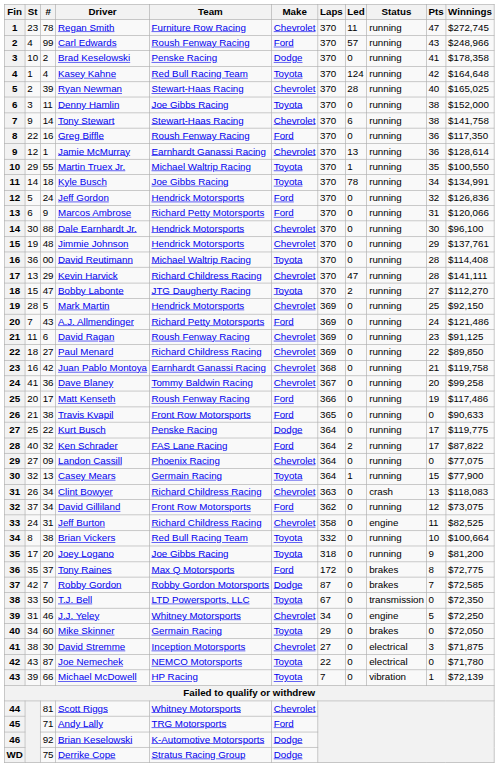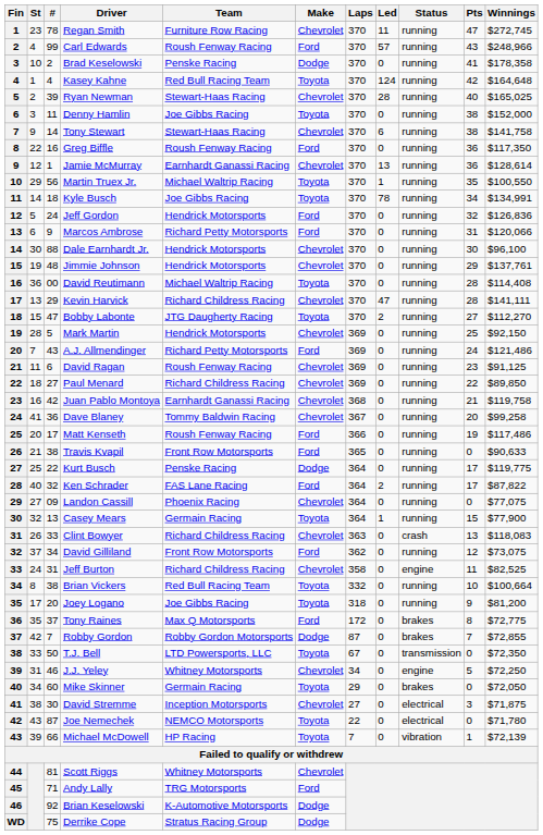 <table class="wikitable sortable">
 <tr>
 <th>Fin</th>
 <th>St</th>
 <th>#</th>
 <th>Driver</th>
 <th>Team</th>
 <th>Make</th>
 <th>Laps</th>
 <th>Led</th>
 <th>Status</th>
 <th>Pts</th>
 <th>Winnings</th>
 </tr>
 <tr>
 <th>1</th>
 <td>23</td>
 <td>78</td>
 <td><a href='#'>Regan Smith</a></td>
 <td><a href='#'>Furniture Row Racing</a></td>
 <td><a href='#'>Chevrolet</a></td>
 <td>370</td>
 <td>11</td>
 <td>running</td>
 <td>47</td>
 <td>$272,745</td>
 </tr>
 <tr>
 <th>2</th>
 <td>4</td>
 <td>99</td>
 <td><a href='#'>Carl Edwards</a></td>
 <td><a href='#'>Roush Fenway Racing</a></td>
 <td><a href='#'>Ford</a></td>
 <td>370</td>
 <td>57</td>
 <td>running</td>
 <td>43</td>
 <td>$248,966</td>
 </tr>
 <tr>
 <th>3</th>
 <td>10</td>
 <td>2</td>
 <td><a href='#'>Brad Keselowski</a></td>
 <td><a href='#'>Penske Racing</a></td>
 <td><a href='#'>Dodge</a></td>
 <td>370</td>
 <td>0</td>
 <td>running</td>
 <td>41</td>
 <td>$178,358</td>
 </tr>
 <tr>
 <th>4</th>
 <td>1</td>
 <td>4</td>
 <td><a href='#'>Kasey Kahne</a></td>
 <td><a href='#'>Red Bull Racing Team</a></td>
 <td><a href='#'>Toyota</a></td>
 <td>370</td>
 <td>124</td>
 <td>running</td>
 <td>42</td>
 <td>$164,648</td>
 </tr>
 <tr>
 <th>5</th>
 <td>2</td>
 <td>39</td>
 <td><a href='#'>Ryan Newman</a></td>
 <td><a href='#'>Stewart-Haas Racing</a></td>
 <td><a href='#'>Chevrolet</a></td>
 <td>370</td>
 <td>28</td>
 <td>running</td>
 <td>40</td>
 <td>$165,025</td>
 </tr>
 <tr>
 <th>6</th>
 <td>3</td>
 <td>11</td>
 <td><a href='#'>Denny Hamlin</a></td>
 <td><a href='#'>Joe Gibbs Racing</a></td>
 <td><a href='#'>Toyota</a></td>
 <td>370</td>
 <td>0</td>
 <td>running</td>
 <td>38</td>
 <td>$152,000</td>
 </tr>
 <tr>
 <th>7</th>
 <td>9</td>
 <td>14</td>
 <td><a href='#'>Tony Stewart</a></td>
 <td><a href='#'>Stewart-Haas Racing</a></td>
 <td><a href='#'>Chevrolet</a></td>
 <td>370</td>
 <td>6</td>
 <td>running</td>
 <td>38</td>
 <td>$141,758</td>
 </tr>
 <tr>
 <th>8</th>
 <td>22</td>
 <td>16</td>
 <td><a href='#'>Greg Biffle</a></td>
 <td><a href='#'>Roush Fenway Racing</a></td>
 <td><a href='#'>Ford</a></td>
 <td>370</td>
 <td>0</td>
 <td>running</td>
 <td>36</td>
 <td>$117,350</td>
 </tr>
 <tr>
 <th>9</th>
 <td>12</td>
 <td>1</td>
 <td><a href='#'>Jamie McMurray</a></td>
 <td><a href='#'>Earnhardt Ganassi Racing</a></td>
 <td><a href='#'>Chevrolet</a></td>
 <td>370</td>
 <td>13</td>
 <td>running</td>
 <td>36</td>
 <td>$128,614</td>
 </tr>
 <tr>
 <th>10</th>
 <td>29</td>
-<td>55</td>
+<td>56</td>
 <td><a href='#'>Martin Truex Jr.</a></td>
 <td><a href='#'>Michael Waltrip Racing</a></td>
 <td><a href='#'>Toyota</a></td>
 <td>370</td>
 <td>1</td>
 <td>running</td>
 <td>35</td>
 <td>$100,550</td>
 </tr>
 <tr>
 <th>11</th>
 <td>14</td>
 <td>18</td>
 <td><a href='#'>Kyle Busch</a></td>
 <td><a href='#'>Joe Gibbs Racing</a></td>
 <td><a href='#'>Toyota</a></td>
 <td>370</td>
 <td>78</td>
 <td>running</td>
 <td>34</td>
 <td>$134,991</td>
 </tr>
 <tr>
 <th>12</th>
 <td>5</td>
 <td>24</td>
 <td><a href='#'>Jeff Gordon</a></td>
 <td><a href='#'>Hendrick Motorsports</a></td>
 <td><a href='#'>Ford</a></td>
 <td>370</td>
 <td>0</td>
 <td>running</td>
 <td>32</td>
 <td>$126,836</td>
 </tr>
 <tr>
 <th>13</th>
 <td>6</td>
 <td>9</td>
 <td><a href='#'>Marcos Ambrose</a></td>
 <td><a href='#'>Richard Petty Motorsports</a></td>
 <td><a href='#'>Ford</a></td>
 <td>370</td>
 <td>0</td>
 <td>running</td>
 <td>31</td>
 <td>$120,066</td>
 </tr>
 <tr>
 <th>14</th>
 <td>30</td>
 <td>88</td>
 <td><a href='#'>Dale Earnhardt Jr.</a></td>
 <td><a href='#'>Hendrick Motorsports</a></td>
 <td><a href='#'>Chevrolet</a></td>
 <td>370</td>
 <td>0</td>
 <td>running</td>
 <td>30</td>
 <td>$96,100</td>
 </tr>
 <tr>
 <th>15</th>
 <td>19</td>
 <td>48</td>
 <td><a href='#'>Jimmie Johnson</a></td>
 <td><a href='#'>Hendrick Motorsports</a></td>
 <td><a href='#'>Chevrolet</a></td>
 <td>370</td>
 <td>0</td>
 <td>running</td>
 <td>29</td>
 <td>$137,761</td>
 </tr>
 <tr>
 <th>16</th>
 <td>36</td>
 <td>00</td>
 <td><a href='#'>David Reutimann</a></td>
 <td><a href='#'>Michael Waltrip Racing</a></td>
 <td><a href='#'>Toyota</a></td>
 <td>370</td>
 <td>0</td>
 <td>running</td>
 <td>28</td>
 <td>$114,408</td>
 </tr>
 <tr>
 <th>17</th>
 <td>13</td>
 <td>29</td>
 <td><a href='#'>Kevin Harvick</a></td>
 <td><a href='#'>Richard Childress Racing</a></td>
 <td><a href='#'>Chevrolet</a></td>
 <td>370</td>
 <td>47</td>
 <td>running</td>
 <td>28</td>
 <td>$141,111</td>
 </tr>
 <tr>
 <th>18</th>
 <td>15</td>
 <td>47</td>
 <td><a href='#'>Bobby Labonte</a></td>
 <td><a href='#'>JTG Daugherty Racing</a></td>
 <td><a href='#'>Toyota</a></td>
 <td>370</td>
 <td>2</td>
 <td>running</td>
 <td>27</td>
 <td>$112,270</td>
 </tr>
 <tr>
 <th>19</th>
 <td>28</td>
 <td>5</td>
 <td><a href='#'>Mark Martin</a></td>
 <td><a href='#'>Hendrick Motorsports</a></td>
 <td><a href='#'>Chevrolet</a></td>
 <td>369</td>
 <td>0</td>
 <td>running</td>
 <td>25</td>
 <td>$92,150</td>
 </tr>
 <tr>
 <th>20</th>
 <td>7</td>
 <td>43</td>
 <td><a href='#'>A.J. Allmendinger</a></td>
 <td><a href='#'>Richard Petty Motorsports</a></td>
 <td><a href='#'>Ford</a></td>
 <td>369</td>
 <td>0</td>
 <td>running</td>
 <td>24</td>
 <td>$121,486</td>
 </tr>
 <tr>
 <th>21</th>
 <td>11</td>
 <td>6</td>
 <td><a href='#'>David Ragan</a></td>
 <td><a href='#'>Roush Fenway Racing</a></td>
 <td><a href='#'>Chevrolet</a></td>
 <td>369</td>
 <td>0</td>
 <td>running</td>
 <td>23</td>
 <td>$91,125</td>
 </tr>
 <tr>
 <th>22</th>
 <td>18</td>
 <td>27</td>
 <td><a href='#'>Paul Menard</a></td>
 <td><a href='#'>Richard Childress Racing</a></td>
 <td><a href='#'>Chevrolet</a></td>
 <td>369</td>
 <td>0</td>
 <td>running</td>
 <td>22</td>
 <td>$89,850</td>
 </tr>
 <tr>
 <th>23</th>
 <td>16</td>
 <td>42</td>
 <td><a href='#'>Juan Pablo Montoya</a></td>
 <td><a href='#'>Earnhardt Ganassi Racing</a></td>
 <td><a href='#'>Chevrolet</a></td>
 <td>368</td>
 <td>0</td>
 <td>running</td>
 <td>21</td>
 <td>$119,758</td>
 </tr>
 <tr>
 <th>24</th>
 <td>41</td>
 <td>36</td>
 <td><a href='#'>Dave Blaney</a></td>
 <td><a href='#'>Tommy Baldwin Racing</a></td>
 <td><a href='#'>Chevrolet</a></td>
 <td>367</td>
 <td>0</td>
 <td>running</td>
 <td>20</td>
 <td>$99,258</td>
 </tr>
 <tr>
 <th>25</th>
 <td>20</td>
 <td>17</td>
 <td><a href='#'>Matt Kenseth</a></td>
 <td><a href='#'>Roush Fenway Racing</a></td>
 <td><a href='#'>Ford</a></td>
 <td>366</td>
 <td>0</td>
 <td>running</td>
 <td>19</td>
 <td>$117,486</td>
 </tr>
 <tr>
 <th>26</th>
 <td>21</td>
 <td>38</td>
 <td><a href='#'>Travis Kvapil</a></td>
 <td><a href='#'>Front Row Motorsports</a></td>
 <td><a href='#'>Ford</a></td>
 <td>365</td>
 <td>0</td>
 <td>running</td>
 <td>0</td>
 <td>$90,633</td>
 </tr>
 <tr>
 <th>27</th>
 <td>25</td>
 <td>22</td>
 <td><a href='#'>Kurt Busch</a></td>
 <td><a href='#'>Penske Racing</a></td>
 <td><a href='#'>Dodge</a></td>
 <td>364</td>
 <td>0</td>
 <td>running</td>
 <td>17</td>
 <td>$119,775</td>
 </tr>
 <tr>
 <th>28</th>
 <td>40</td>
 <td>32</td>
 <td><a href='#'>Ken Schrader</a></td>
 <td><a href='#'>FAS Lane Racing</a></td>
 <td><a href='#'>Ford</a></td>
 <td>364</td>
 <td>2</td>
 <td>running</td>
 <td>17</td>
 <td>$87,822</td>
 </tr>
 <tr>
 <th>29</th>
 <td>27</td>
 <td>09</td>
 <td><a href='#'>Landon Cassill</a></td>
 <td><a href='#'>Phoenix Racing</a></td>
 <td><a href='#'>Chevrolet</a></td>
 <td>364</td>
 <td>0</td>
 <td>running</td>
 <td>0</td>
 <td>$77,075</td>
 </tr>
 <tr>
 <th>30</th>
 <td>32</td>
 <td>13</td>
 <td><a href='#'>Casey Mears</a></td>
 <td><a href='#'>Germain Racing</a></td>
 <td><a href='#'>Toyota</a></td>
 <td>364</td>
 <td>1</td>
 <td>running</td>
 <td>15</td>
 <td>$77,900</td>
 </tr>
 <tr>
 <th>31</th>
 <td>26</td>
-<td>34</td>
+<td>33</td>
 <td><a href='#'>Clint Bowyer</a></td>
 <td><a href='#'>Richard Childress Racing</a></td>
 <td><a href='#'>Chevrolet</a></td>
 <td>363</td>
 <td>0</td>
 <td>crash</td>
 <td>13</td>
 <td>$118,083</td>
 </tr>
 <tr>
 <th>32</th>
 <td>37</td>
 <td>34</td>
 <td><a href='#'>David Gilliland</a></td>
 <td><a href='#'>Front Row Motorsports</a></td>
 <td><a href='#'>Ford</a></td>
 <td>362</td>
 <td>0</td>
 <td>running</td>
 <td>12</td>
 <td>$73,075</td>
 </tr>
 <tr>
 <th>33</th>
 <td>24</td>
 <td>31</td>
 <td><a href='#'>Jeff Burton</a></td>
 <td><a href='#'>Richard Childress Racing</a></td>
 <td><a href='#'>Chevrolet</a></td>
 <td>358</td>
 <td>0</td>
 <td>engine</td>
 <td>11</td>
 <td>$82,525</td>
 </tr>
 <tr>
 <th>34</th>
 <td>8</td>
 <td>38</td>
 <td><a href='#'>Brian Vickers</a></td>
 <td><a href='#'>Red Bull Racing Team</a></td>
 <td><a href='#'>Toyota</a></td>
 <td>332</td>
 <td>0</td>
 <td>running</td>
 <td>10</td>
 <td>$100,664</td>
 </tr>
 <tr>
 <th>35</th>
 <td>17</td>
 <td>20</td>
 <td><a href='#'>Joey Logano</a></td>
 <td><a href='#'>Joe Gibbs Racing</a></td>
 <td><a href='#'>Toyota</a></td>
 <td>318</td>
 <td>0</td>
 <td>running</td>
 <td>9</td>
 <td>$81,200</td>
 </tr>
 <tr>
 <th>36</th>
 <td>35</td>
 <td>37</td>
 <td><a href='#'>Tony Raines</a></td>
 <td><a href='#'>Max Q Motorsports</a></td>
 <td><a href='#'>Ford</a></td>
 <td>172</td>
 <td>0</td>
 <td>brakes</td>
 <td>8</td>
 <td>$72,775</td>
 </tr>
 <tr>
 <th>37</th>
 <td>42</td>
 <td>7</td>
 <td><a href='#'>Robby Gordon</a></td>
 <td><a href='#'>Robby Gordon Motorsports</a></td>
 <td><a href='#'>Dodge</a></td>
 <td>87</td>
 <td>0</td>
 <td>brakes</td>
 <td>7</td>
-<td>$72,585</td>
+<td>$72,855</td>
 </tr>
 <tr>
 <th>38</th>
 <td>33</td>
 <td>50</td>
 <td><a href='#'>T.J. Bell</a></td>
 <td><a href='#'>LTD Powersports, LLC</a></td>
 <td><a href='#'>Toyota</a></td>
 <td>67</td>
 <td>0</td>
 <td>transmission</td>
 <td>0</td>
 <td>$72,350</td>
 </tr>
 <tr>
 <th>39</th>
 <td>31</td>
 <td>46</td>
 <td><a href='#'>J.J. Yeley</a></td>
 <td><a href='#'>Whitney Motorsports</a></td>
 <td><a href='#'>Chevrolet</a></td>
 <td>34</td>
 <td>0</td>
 <td>engine</td>
 <td>5</td>
 <td>$72,250</td>
 </tr>
 <tr>
 <th>40</th>
 <td>34</td>
 <td>60</td>
 <td><a href='#'>Mike Skinner</a></td>
 <td><a href='#'>Germain Racing</a></td>
 <td><a href='#'>Toyota</a></td>
 <td>29</td>
 <td>0</td>
 <td>brakes</td>
 <td>0</td>
 <td>$72,050</td>
 </tr>
 <tr>
 <th>41</th>
 <td>38</td>
 <td>30</td>
 <td><a href='#'>David Stremme</a></td>
 <td><a href='#'>Inception Motorsports</a></td>
 <td><a href='#'>Chevrolet</a></td>
 <td>27</td>
 <td>0</td>
 <td>electrical</td>
 <td>3</td>
 <td>$71,875</td>
 </tr>
 <tr>
 <th>42</th>
 <td>43</td>
 <td>87</td>
 <td><a href='#'>Joe Nemechek</a></td>
 <td><a href='#'>NEMCO Motorsports</a></td>
 <td><a href='#'>Toyota</a></td>
 <td>22</td>
 <td>0</td>
 <td>electrical</td>
 <td>0</td>
 <td>$71,780</td>
 </tr>
 <tr>
 <th>43</th>
 <td>39</td>
 <td>66</td>
 <td><a href='#'>Michael McDowell</a></td>
 <td><a href='#'>HP Racing</a></td>
 <td><a href='#'>Toyota</a></td>
 <td>7</td>
 <td>0</td>
 <td>vibration</td>
 <td>1</td>
 <td>$72,139</td>
 </tr>
 <tr>
 <th colspan="11">Failed to qualify or withdrew</th>
 </tr>
 <tr>
 <th>44</th>
 <th rowspan="4"></th>
 <td>81</td>
 <td><a href='#'>Scott Riggs</a></td>
 <td><a href='#'>Whitney Motorsports</a></td>
 <td><a href='#'>Chevrolet</a></td>
 <th colspan="5" rowspan="4"></th>
 </tr>
 <tr>
 <th>45</th>
 <td>71</td>
 <td><a href='#'>Andy Lally</a></td>
 <td><a href='#'>TRG Motorsports</a></td>
 <td><a href='#'>Ford</a></td>
 </tr>
 <tr>
 <th>46</th>
 <td>92</td>
 <td><a href='#'>Brian Keselowski</a></td>
 <td><a href='#'>K-Automotive Motorsports</a></td>
 <td><a href='#'>Dodge</a></td>
 </tr>
 <tr>
 <th>WD</th>
 <td>75</td>
 <td><a href='#'>Derrike Cope</a></td>
 <td><a href='#'>Stratus Racing Group</a></td>
 <td><a href='#'>Dodge</a></td>
 </tr>
 </table>
